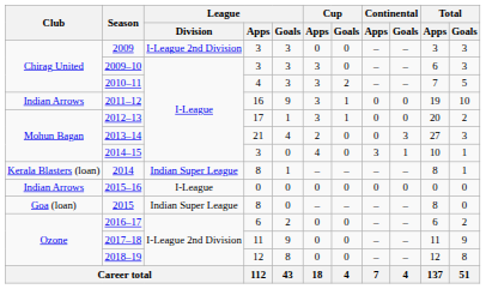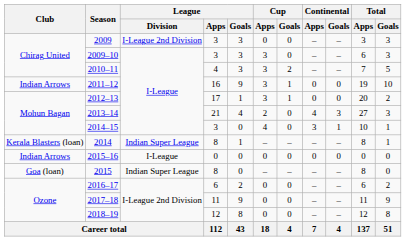 <table class="wikitable" style="font-size:90%; text-align:center;">
 <tr>
 <th rowspan="2">Club</th>
 <th rowspan="2">Season</th>
 <th colspan="3">League</th>
 <th colspan="2">Cup</th>
 <th colspan="2">Continental</th>
 <th colspan="2">Total</th>
 </tr>
 <tr>
 <th>Division</th>
 <th>Apps</th>
 <th>Goals</th>
 <th>Apps</th>
 <th>Goals</th>
 <th>Apps</th>
 <th>Goals</th>
 <th>Apps</th>
 <th>Goals</th>
 </tr>
 <tr>
 <td rowspan="3"><a href='#'>Chirag United</a></td>
 <td><a href='#'>2009</a></td>
 <td rowspan="1"><a href='#'>I-League 2nd Division</a></td>
 <td>3</td>
 <td>3</td>
 <td>0</td>
 <td>0</td>
 <td>–</td>
 <td>–</td>
 <td>3</td>
 <td>3</td>
 </tr>
 <tr>
 <td><a href='#'>2009–10</a></td>
 <td rowspan="6"><a href='#'>I-League</a></td>
 <td>3</td>
 <td>3</td>
 <td>3</td>
 <td>0</td>
 <td>–</td>
 <td>–</td>
 <td>6</td>
 <td>3</td>
 </tr>
 <tr>
 <td><a href='#'>2010–11</a></td>
 <td>4</td>
 <td>3</td>
 <td>3</td>
 <td>2</td>
 <td>–</td>
 <td>–</td>
 <td>7</td>
 <td>5</td>
 </tr>
 <tr>
 <td rowspan="1"><a href='#'>Indian Arrows</a></td>
 <td><a href='#'>2011–12</a></td>
 <td [>16</td>
 <td>9</td>
 <td>3</td>
 <td>1</td>
 <td>0</td>
 <td>0</td>
 <td>19</td>
 <td>10</td>
 </tr>
 <tr>
 <td rowspan="3"><a href='#'>Mohun Bagan</a></td>
 <td><a href='#'>2012–13</a></td>
 <td>17</td>
 <td>1</td>
 <td>3</td>
 <td>1</td>
 <td>0</td>
 <td>0</td>
 <td>20</td>
 <td>2</td>
 </tr>
 <tr>
 <td><a href='#'>2013–14</a></td>
 <td>21</td>
 <td>4</td>
 <td>2</td>
 <td>0</td>
-<td>0</td>
+<td>4</td>
 <td>3</td>
 <td>27</td>
 <td>3</td>
 </tr>
 <tr>
 <td><a href='#'>2014–15</a></td>
 <td>3</td>
 <td>0</td>
 <td>4</td>
 <td>0</td>
 <td>3</td>
 <td>1</td>
 <td>10</td>
 <td>1</td>
 </tr>
 <tr>
 <td rowspan="1"><a href='#'>Kerala Blasters</a> (loan)</td>
 <td><a href='#'>2014</a></td>
 <td rowspan="1"><a href='#'>Indian Super League</a></td>
 <td>8</td>
 <td>1</td>
 <td>–</td>
 <td>–</td>
 <td>–</td>
 <td>–</td>
 <td>8</td>
 <td>1</td>
 </tr>
 <tr>
 <td rowspan="1"><a href='#'>Indian Arrows</a></td>
 <td><a href='#'>2015–16</a></td>
 <td rowspan="1">I-League</td>
 <td>0</td>
 <td>0</td>
 <td>0</td>
 <td>0</td>
 <td>0</td>
 <td>0</td>
 <td>0</td>
 <td>0</td>
 </tr>
 <tr>
 <td rowspan="1"><a href='#'>Goa</a> (loan)</td>
 <td><a href='#'>2015</a></td>
 <td rowspan="1">Indian Super League</td>
 <td>8</td>
 <td>0</td>
 <td>–</td>
 <td>–</td>
 <td>–</td>
 <td>–</td>
 <td>8</td>
 <td>0</td>
 </tr>
 <tr>
 <td rowspan="3"><a href='#'>Ozone</a></td>
 <td><a href='#'>2016–17</a></td>
 <td rowspan="3">I-League 2nd Division</td>
 <td>6</td>
 <td>2</td>
 <td>0</td>
 <td>0</td>
 <td>–</td>
 <td>–</td>
 <td>6</td>
 <td>2</td>
 </tr>
 <tr>
 <td><a href='#'>2017–18</a></td>
 <td>11</td>
 <td>9</td>
 <td>0</td>
 <td>0</td>
 <td>–</td>
 <td>–</td>
 <td>11</td>
 <td>9</td>
 </tr>
 <tr>
 <td><a href='#'>2018–19</a></td>
 <td>12</td>
 <td>8</td>
 <td>0</td>
 <td>0</td>
 <td>–</td>
 <td>–</td>
 <td>12</td>
 <td>8</td>
 </tr>
 <tr>
 <th colspan="3">Career total</th>
 <th>112</th>
 <th>43</th>
 <th>18</th>
 <th>4</th>
 <th>7</th>
 <th>4</th>
 <th>137</th>
 <th>51</th>
 </tr>
 </table>
